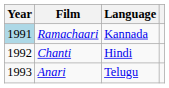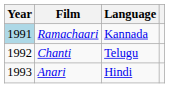 <table class="wikitable">
 <tr style="background:#ccc; text-align:center;" |->
 <th>Year</th>
 <th>Film</th>
 <th>Language</th>
 <th></th>
 </tr>
 <tr>
 <td style="background: lightblue;">1991</td>
 <td><em><a href='#'>Ramachaari</a></em></td>
 <td><a href='#'>Kannada</a></td>
 <td style="text-align:center;"></td>
 </tr>
 <tr>
 <td>1992</td>
 <td><em><a href='#'>Chanti</a></em></td>
-<td><a href='#'>Hindi</a></td>
+<td><a href='#'>Telugu</a></td>
 <td style="text-align:center;"></td>
 </tr>
 <tr>
 <td>1993</td>
 <td><em><a href='#'>Anari</a></em></td>
-<td><a href='#'>Telugu</a></td>
+<td><a href='#'>Hindi</a></td>
 <td style="text-align:center;"></td>
 </tr>
 </table>
